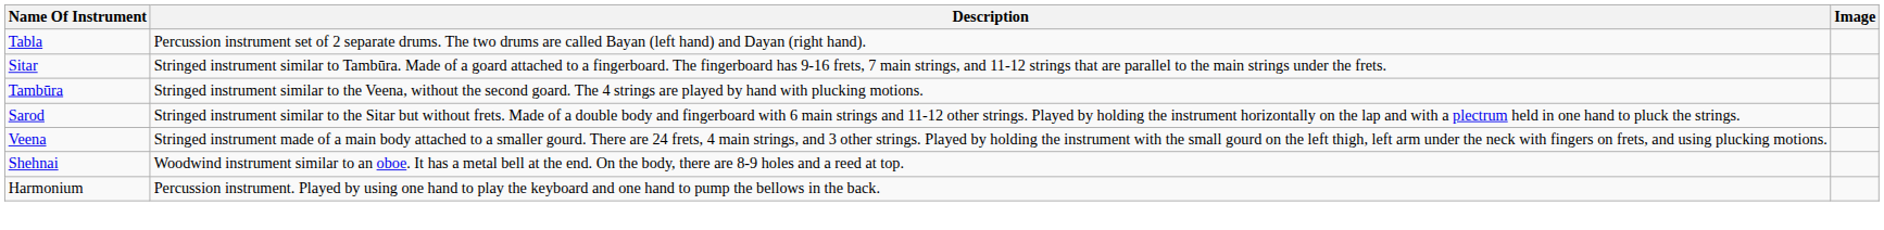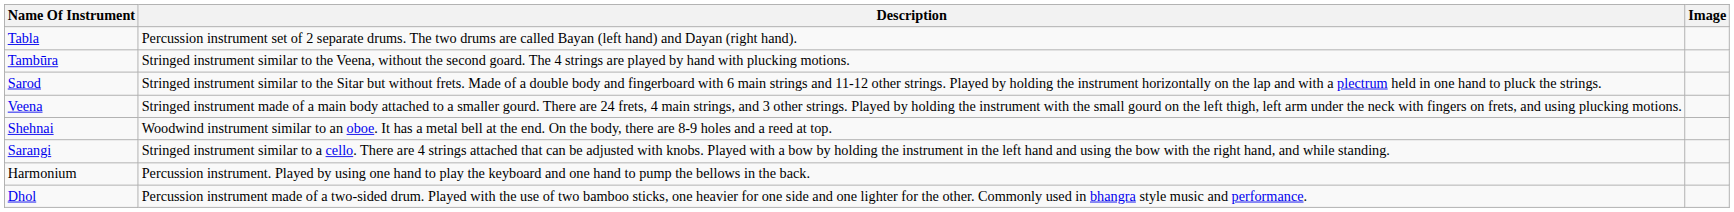 <table class="wikitable mw-collapsible mw-collapsed">
 <tr>
 <th>Name Of Instrument</th>
 <th>Description</th>
 <th>Image</th>
 </tr>
 <tr>
 <td><a href='#'>Tabla</a></td>
 <td>Percussion instrument set of 2 separate drums. The two drums are called Bayan (left hand) and Dayan (right hand).</td>
-<td></td>
-</tr>
-<tr>
-<td><a href='#'>Sitar</a></td>
-<td>Stringed instrument similar to Tambūra. Made of a goard attached to a fingerboard. The fingerboard has 9-16 frets, 7 main strings, and 11-12 strings that are parallel to the main strings under the frets.</td>
 <td></td>
 </tr>
 <tr>
 <td><a href='#'>Tambūra</a></td>
 <td>Stringed instrument similar to the Veena, without the second goard. The 4 strings are played by hand with plucking motions.</td>
 <td></td>
 </tr>
 <tr>
 <td><a href='#'>Sarod</a></td>
 <td>Stringed instrument similar to the Sitar but without frets. Made of a double body and fingerboard with 6 main strings and 11-12 other strings. Played by holding the instrument horizontally on the lap and with a <a href='#'>plectrum</a> held in one hand to pluck the strings.</td>
 <td></td>
 </tr>
 <tr>
 <td><a href='#'>Veena</a></td>
 <td>Stringed instrument made of a main body attached to a smaller gourd. There are 24 frets, 4 main strings, and 3 other strings. Played by holding the instrument with the small gourd on the left thigh, left arm under the neck with fingers on frets, and using plucking motions.</td>
 <td></td>
 </tr>
 <tr>
 <td><a href='#'>Shehnai</a></td>
 <td>Woodwind instrument similar to an <a href='#'>oboe</a>. It has a metal bell at the end. On the body, there are 8-9 holes and a reed at top.</td>
 <td></td>
 </tr>
 <tr>
+<td><a href='#'>Sarangi</a></td>
+<td>Stringed instrument similar to a <a href='#'>cello</a>. There are 4 strings attached that can be adjusted with knobs. Played with a bow by holding the instrument in the left hand and using the bow with the right hand, and while standing.</td>
+<td></td>
+</tr>
+<tr>
 <td>Harmonium</td>
 <td>Percussion instrument. Played by using one hand to play the keyboard and one hand to pump the bellows in the back.</td>
 <td></td>
 </tr>
+<tr>
+<td><a href='#'>Dhol</a></td>
+<td>Percussion instrument made of a two-sided drum. Played with the use of two bamboo sticks, one heavier for one side and one lighter for the other. Commonly used in <a href='#'>bhangra</a> style music and <a href='#'>performance</a>.</td>
+<td></td>
+</tr>
 </table>
